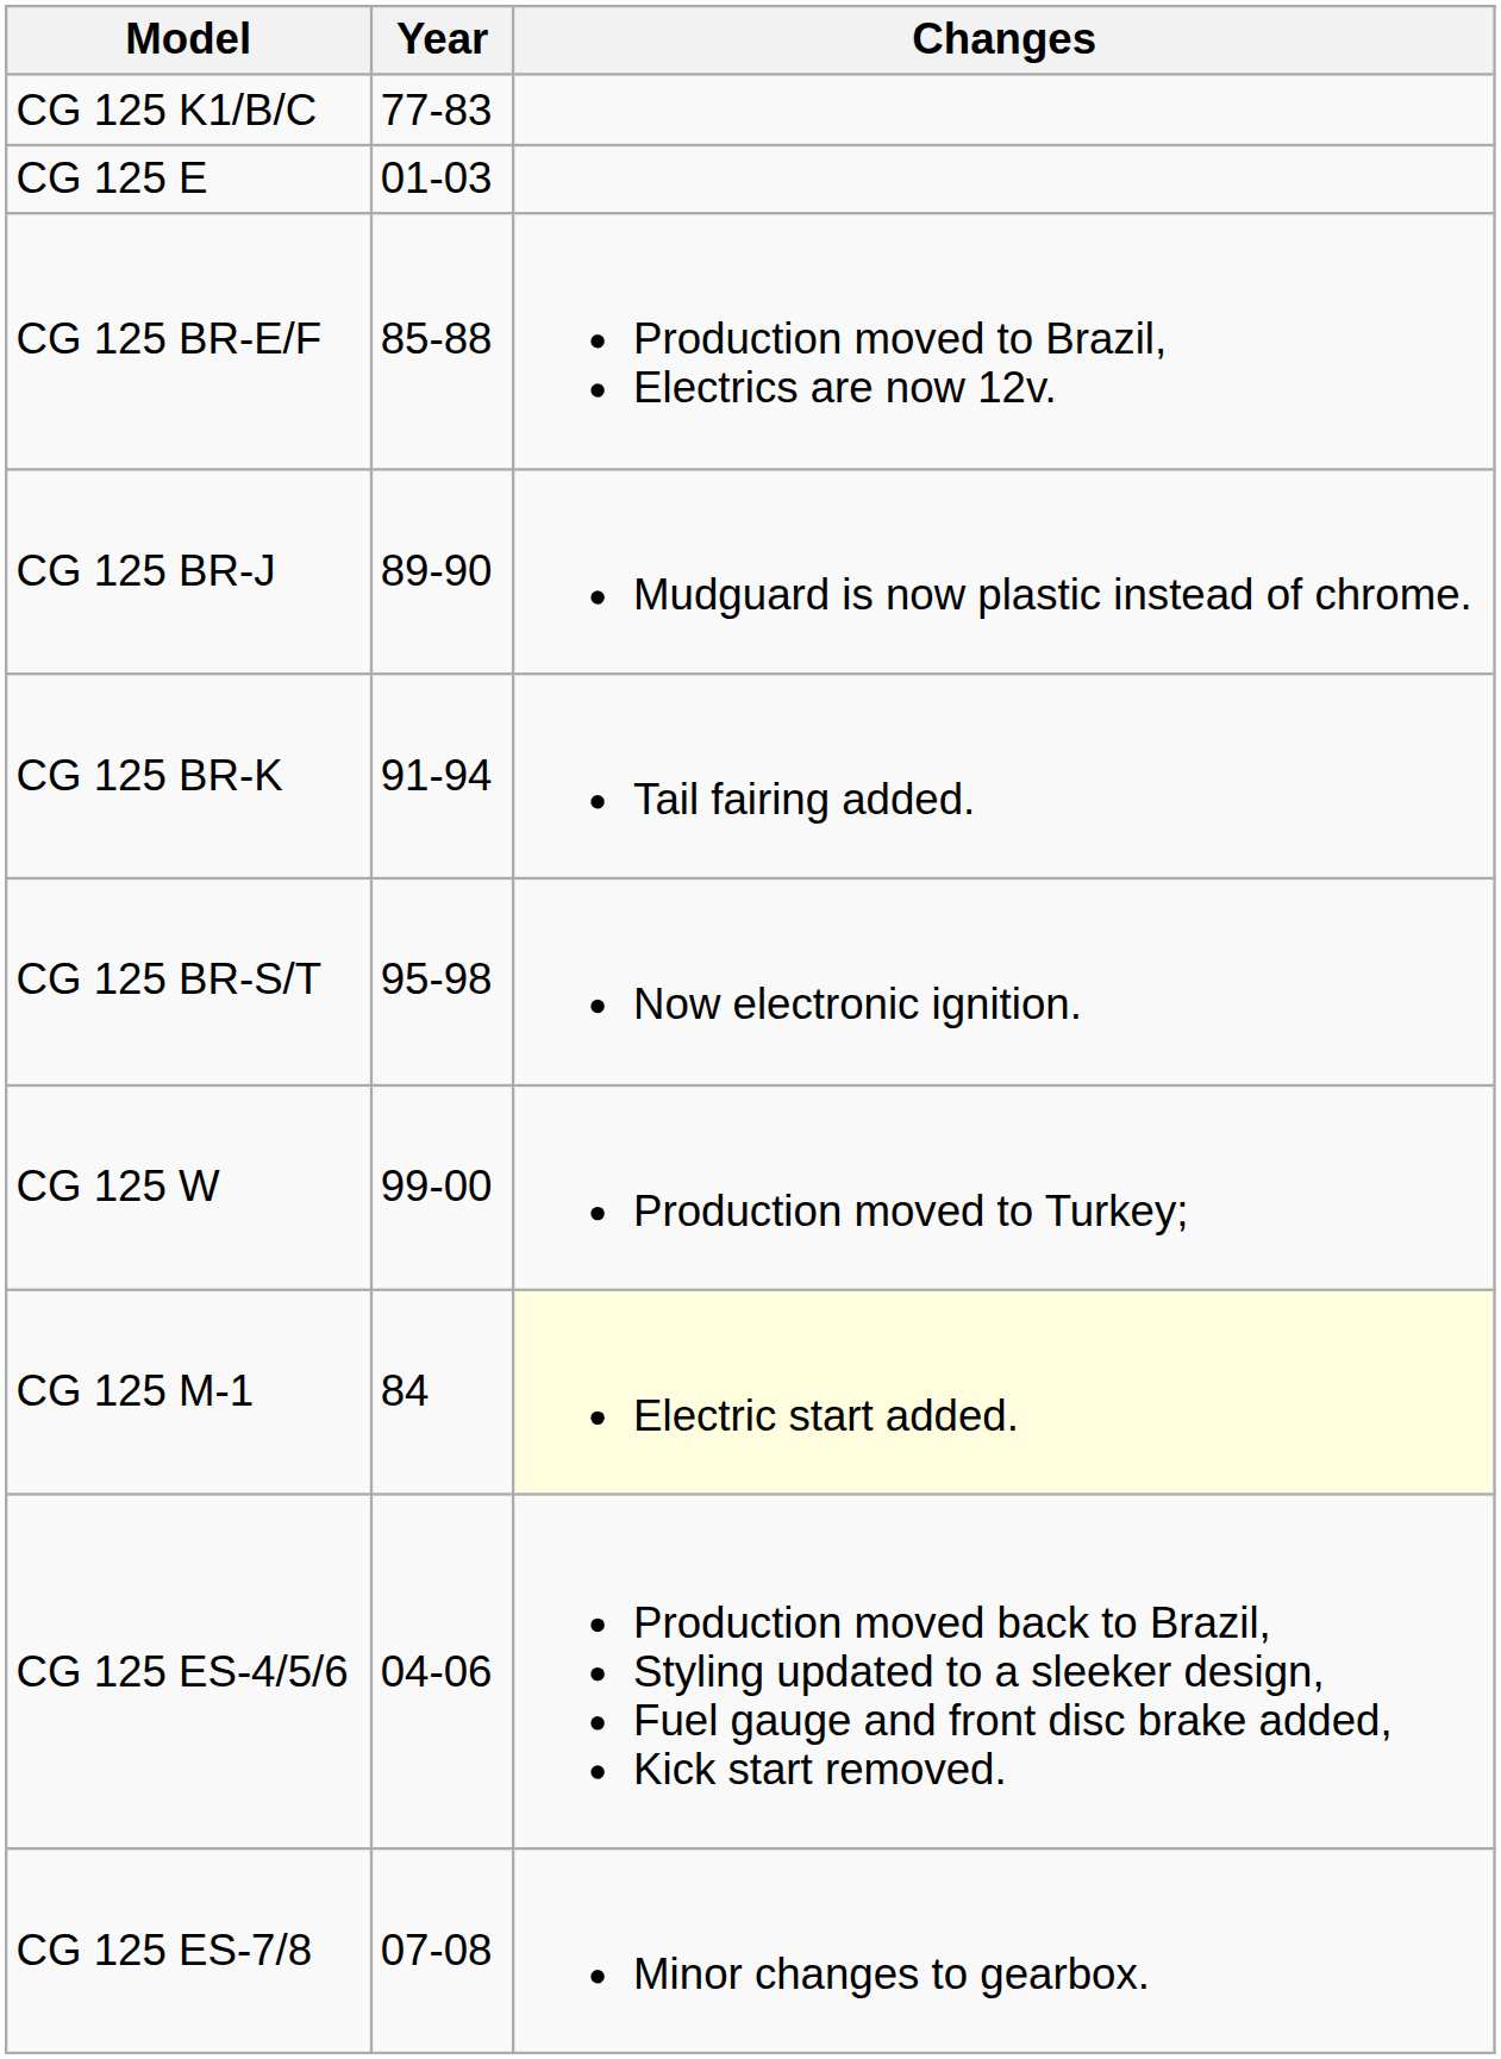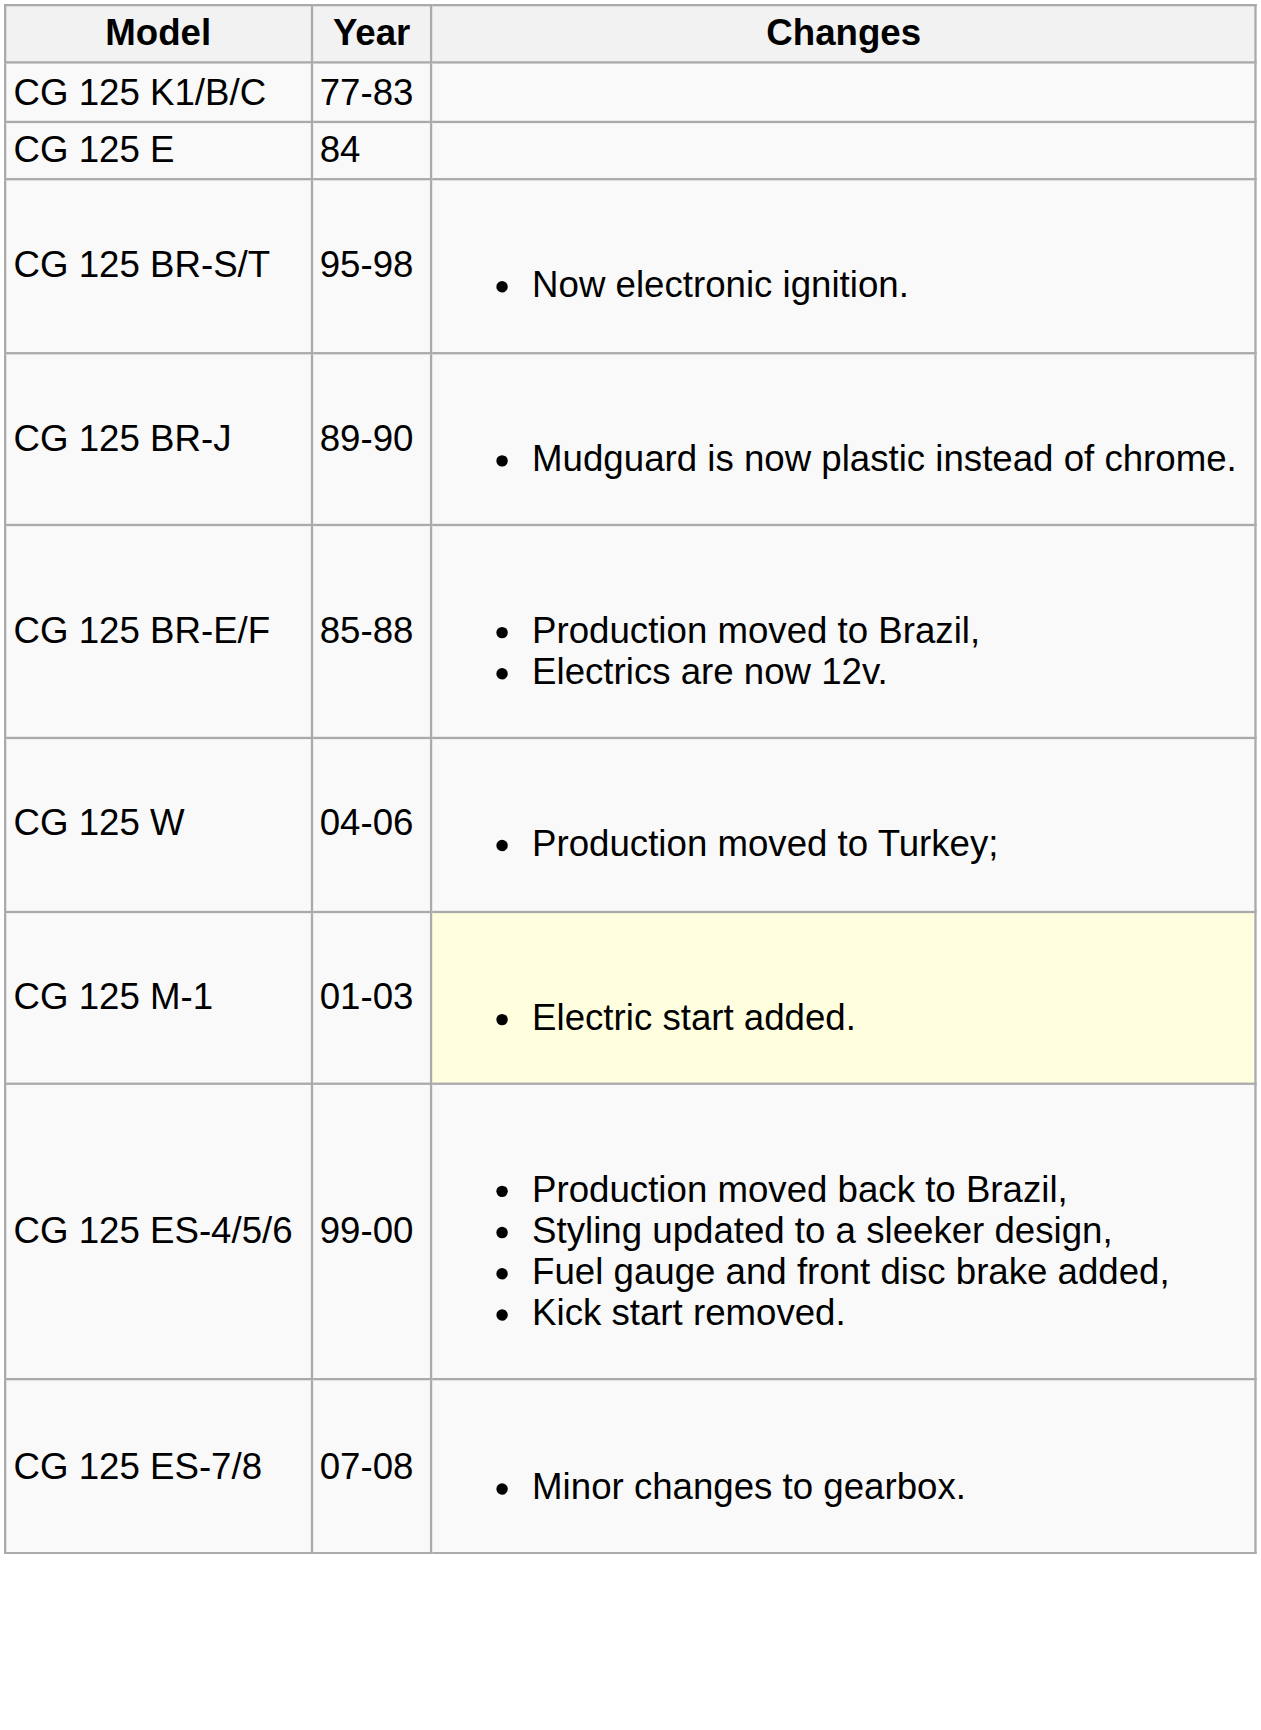 <table class="wikitable">
 <tr>
 <th>Model</th>
 <th>Year</th>
 <th>Changes</th>
 </tr>
 <tr>
 <td>CG 125 K1/B/C </td>
 <td>77-83 </td>
 <td></td>
 </tr>
 <tr>
 <td>CG 125 E </td>
-<td>01-03 </td>
+<td>84 </td>
 <td></td>
+</tr>
+<tr>
+<td>CG 125 BR-S/T </td>
+<td>95-98 </td>
+<td><br><ul><li>Now electronic ignition. </li></ul></td>
+</tr>
+<tr>
+<td>CG 125 BR-J </td>
+<td>89-90 </td>
+<td><br><ul><li>Mudguard is now plastic instead of chrome. </li></ul></td>
 </tr>
 <tr>
 <td>CG 125 BR-E/F </td>
 <td>85-88 </td>
 <td><br><ul><li>Production moved to Brazil,</li><li>Electrics are now 12v. </li></ul></td>
 </tr>
 <tr>
-<td>CG 125 BR-J </td>
-<td>89-90 </td>
-<td><br><ul><li>Mudguard is now plastic instead of chrome. </li></ul></td>
-</tr>
-<tr>
-<td>CG 125 BR-K </td>
-<td>91-94 </td>
-<td><br><ul><li>Tail fairing added. </li></ul></td>
-</tr>
-<tr>
-<td>CG 125 BR-S/T </td>
-<td>95-98 </td>
-<td><br><ul><li>Now electronic ignition. </li></ul></td>
-</tr>
-<tr>
 <td>CG 125 W </td>
-<td>99-00 </td>
+<td>04-06 </td>
 <td><br><ul><li>Production moved to Turkey;</li></ul></td>
 </tr>
 <tr>
 <td>CG 125 M-1 </td>
-<td>84 </td>
+<td>01-03 </td>
 <td style="background: lightyellow;"><br><ul><li>Electric start added. </li></ul></td>
 </tr>
 <tr>
 <td>CG 125 ES-4/5/6 </td>
-<td>04-06 </td>
+<td>99-00 </td>
 <td><br><ul><li>Production moved back to Brazil,</li><li>Styling updated to a sleeker design,</li><li>Fuel gauge and front disc brake added,</li><li>Kick start removed. </li></ul></td>
 </tr>
 <tr>
 <td>CG 125 ES-7/8 </td>
 <td>07-08 </td>
 <td><br><ul><li>Minor changes to gearbox. </li></ul></td>
 </tr>
 </table>
